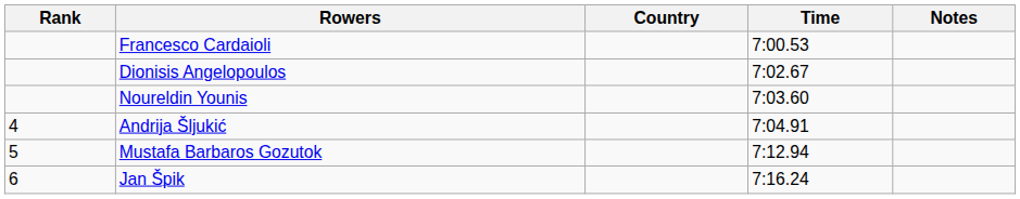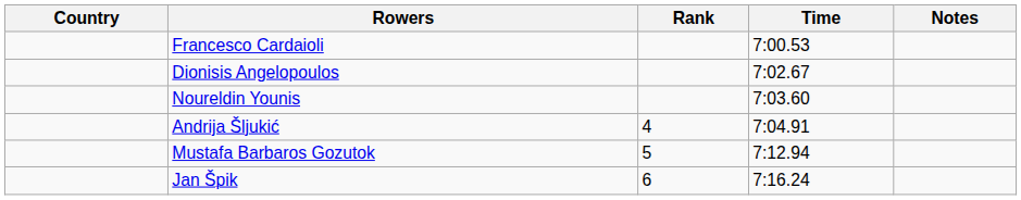 <table class="wikitable" width=60%>
 <tr>
+<th>Country</th>
+<th>Rowers</th>
 <th>Rank</th>
-<th>Rowers</th>
-<th>Country</th>
 <th>Time</th>
 <th>Notes</th>
 </tr>
 <tr>
 <td></td>
 <td><a href='#'>Francesco Cardaioli</a></td>
 <td></td>
 <td>7:00.53</td>
 <td></td>
 </tr>
 <tr>
 <td></td>
 <td><a href='#'>Dionisis Angelopoulos</a></td>
 <td></td>
 <td>7:02.67</td>
 <td></td>
 </tr>
 <tr>
 <td></td>
 <td><a href='#'>Noureldin Younis</a></td>
 <td></td>
 <td>7:03.60</td>
 <td></td>
 </tr>
 <tr>
+<td></td>
+<td><a href='#'>Andrija Šljukić</a></td>
 <td>4</td>
-<td><a href='#'>Andrija Šljukić</a></td>
-<td></td>
 <td>7:04.91</td>
 <td></td>
 </tr>
 <tr>
+<td></td>
+<td><a href='#'>Mustafa Barbaros Gozutok</a></td>
 <td>5</td>
-<td><a href='#'>Mustafa Barbaros Gozutok</a></td>
-<td></td>
 <td>7:12.94</td>
 <td></td>
 </tr>
 <tr>
+<td></td>
+<td><a href='#'>Jan Špik</a></td>
 <td>6</td>
-<td><a href='#'>Jan Špik</a></td>
-<td></td>
 <td>7:16.24</td>
 <td></td>
 </tr>
 </table>
